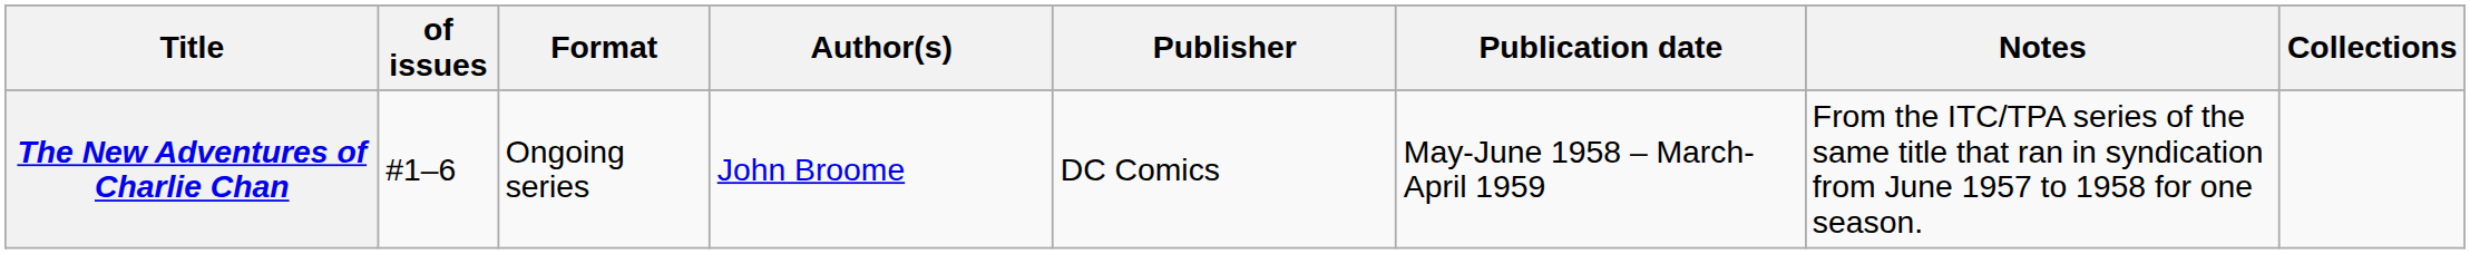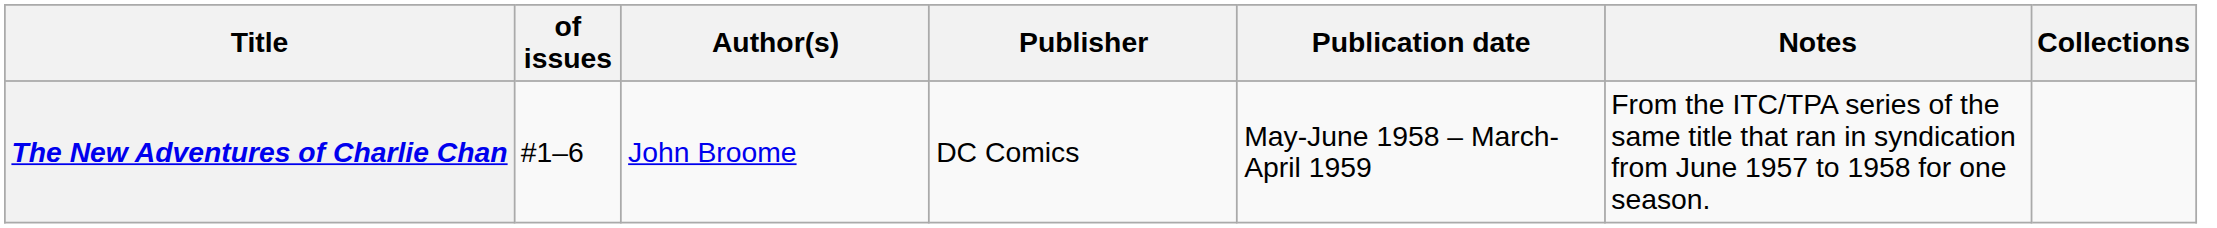 <table class="wikitable">
 <tr>
 <th>Title</th>
 <th style="width:40pt"> of issues</th>
-<th style="width:75pt">Format</th>
 <th style="width:125pt">Author(s)</th>
 <th style="width:125pt">Publisher</th>
 <th style="width:150pt">Publication date</th>
 <th style="width:175pt">Notes</th>
 <th>Collections</th>
 </tr>
 <tr>
 <th><em><a href='#'>The New Adventures of Charlie Chan</a></em></th>
 <td>#1–6</td>
-<td>Ongoing series</td>
 <td><a href='#'>John Broome</a></td>
 <td>DC Comics</td>
 <td>May-June 1958 – March-April 1959</td>
 <td>From the ITC/TPA series of the same title that ran in syndication from June 1957 to 1958 for one season.</td>
 <td></td>
 </tr>
 </table>
